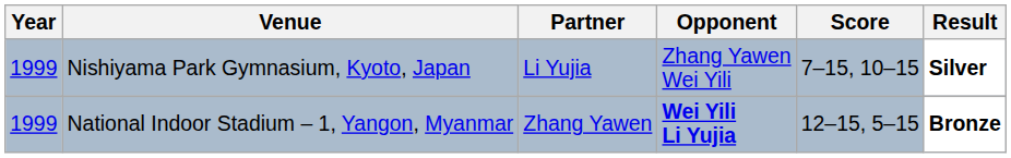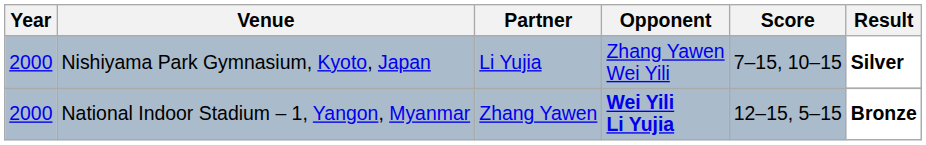 <table class="sortable wikitable" style="font-size: 90%;">
 <tr>
 <th>Year</th>
 <th>Venue</th>
 <th>Partner</th>
 <th>Opponent</th>
 <th>Score</th>
 <th>Result</th>
 </tr>
 <tr style="background:#AABBCC">
-<td align="center"><a href='#'>1999</a></td>
+<td align="center"><a href='#'>2000</a></td>
 <td align="left">Nishiyama Park Gymnasium, <a href='#'>Kyoto</a>, <a href='#'>Japan</a></td>
 <td align="left"> <a href='#'>Li Yujia</a></td>
 <td align="left"> <a href='#'>Zhang Yawen</a> <br>  <a href='#'>Wei Yili</a></td>
 <td align="left">7–15, 10–15</td>
 <td style="text-align:left; background:white"> <strong>Silver</strong></td>
 </tr>
 <tr>
 </tr>
 <tr style="background:#AABBCC">
-<td align="center"><a href='#'>1999</a></td>
+<td align="center"><a href='#'>2000</a></td>
 <td align="left">National Indoor Stadium – 1, <a href='#'>Yangon</a>, <a href='#'>Myanmar</a></td>
 <td align="left"> <a href='#'>Zhang Yawen</a></td>
 <td align="left"><strong> <a href='#'>Wei Yili</a> <br>  <a href='#'>Li Yujia</a></strong></td>
 <td align="left">12–15, 5–15</td>
 <td style="text-align:left; background:white"> <strong>Bronze</strong></td>
 </tr>
 </table>
